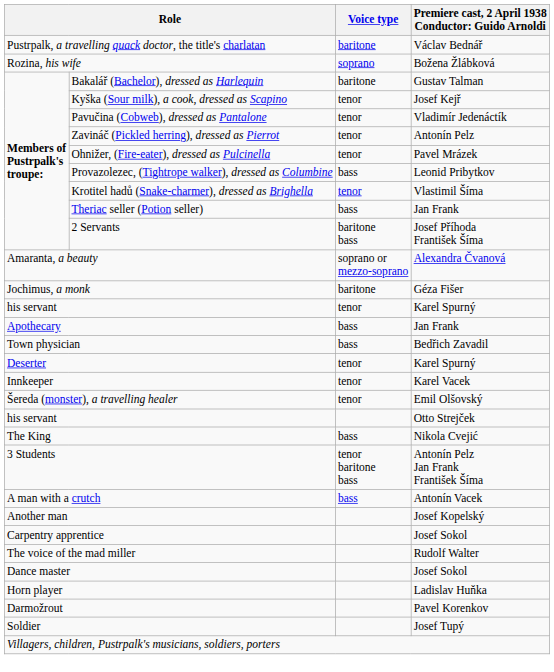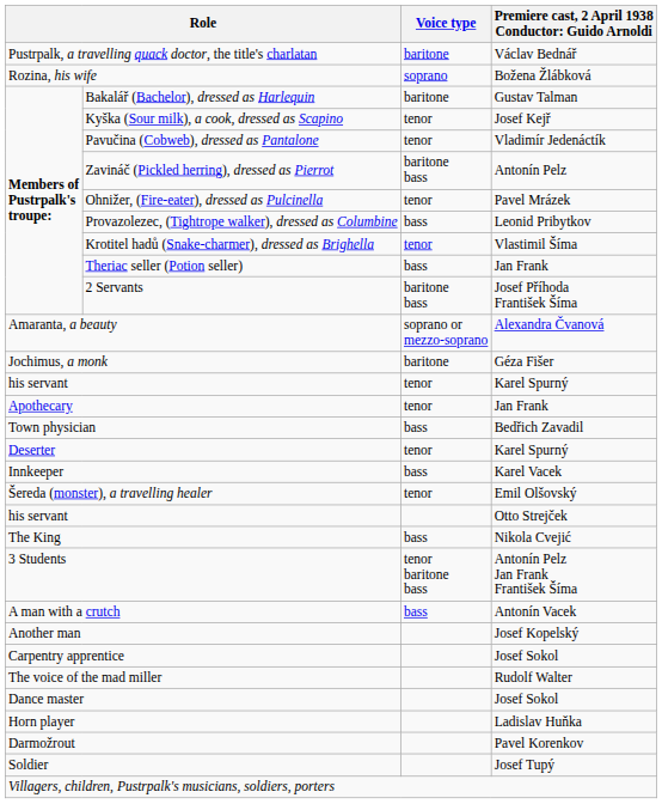 <table class="wikitable">
 <tr>
 <th colspan="2">Role</th>
 <th><a href='#'>Voice type</a></th>
 <th>Premiere cast, 2 April 1938<br>Conductor: Guido Arnoldi<br></th>
 </tr>
 <tr>
 <td colspan="2">Pustrpalk, <em>a travelling <a href='#'>quack</a> doctor</em>, the title's <a href='#'>charlatan</a></td>
 <td><a href='#'>baritone</a></td>
 <td>Václav Bednář</td>
 </tr>
 <tr>
 <td colspan="2">Rozina, <em>his wife</em></td>
 <td><a href='#'>soprano</a></td>
 <td>Božena Žlábková</td>
 </tr>
 <tr>
 <td rowspan="9" valign="center"><strong>Members of<br>Pustrpalk's<br>troupe:</strong></td>
 <td>Bakalář (<a href='#'>Bachelor</a>), <em>dressed as <a href='#'>Harlequin</a></em></td>
 <td>baritone</td>
 <td>Gustav Talman</td>
 </tr>
 <tr>
 <td>Kyška (<a href='#'>Sour milk</a>), <em>a cook, dressed as <a href='#'>Scapino</a></em></td>
 <td>tenor</td>
 <td>Josef Kejř</td>
 </tr>
 <tr>
 <td>Pavučina (<a href='#'>Cobweb</a>), <em>dressed as <a href='#'>Pantalone</a></em></td>
 <td>tenor</td>
 <td>Vladimír Jedenáctík</td>
 </tr>
 <tr>
 <td>Zavináč (<a href='#'>Pickled herring</a>), <em>dressed as <a href='#'>Pierrot</a></em></td>
-<td>tenor</td>
+<td>baritone<br>bass</td>
 <td>Antonín Pelz</td>
 </tr>
 <tr>
 <td>Ohnižer, (<a href='#'>Fire-eater</a>), <em>dressed as <a href='#'>Pulcinella</a></em></td>
 <td>tenor</td>
 <td>Pavel Mrázek</td>
 </tr>
 <tr>
 <td>Provazolezec, (<a href='#'>Tightrope walker</a>), <em>dressed as <a href='#'>Columbine</a></em></td>
 <td>bass</td>
 <td>Leonid Pribytkov</td>
 </tr>
 <tr>
 <td>Krotitel hadů (<a href='#'>Snake-charmer</a>), <em>dressed as <a href='#'>Brighella</a></em></td>
 <td><a href='#'>tenor</a></td>
 <td>Vlastimil Šíma</td>
 </tr>
 <tr>
 <td><a href='#'>Theriac</a> seller (<a href='#'>Potion</a> seller)</td>
 <td>bass</td>
 <td>Jan Frank</td>
 </tr>
 <tr valign="top">
 <td>2 Servants</td>
 <td>baritone<br>bass</td>
 <td>Josef Příhoda<br>František Šíma</td>
 </tr>
 <tr valign="top">
 <td colspan="2">Amaranta, <em>a beauty</em></td>
 <td>soprano or<br><a href='#'>mezzo-soprano</a></td>
 <td><a href='#'>Alexandra Čvanová</a></td>
 </tr>
 <tr>
 <td colspan="2">Jochimus, <em>a monk</em></td>
 <td>baritone</td>
 <td>Géza Fišer</td>
 </tr>
 <tr>
 <td colspan="2">his servant</td>
 <td>tenor</td>
 <td>Karel Spurný</td>
 </tr>
 <tr>
 <td colspan="2"><a href='#'>Apothecary</a></td>
-<td>bass</td>
+<td>tenor</td>
 <td>Jan Frank</td>
 </tr>
 <tr>
 <td colspan="2">Town physician</td>
 <td>bass</td>
 <td>Bedřich Zavadil</td>
 </tr>
 <tr>
 <td colspan="2"><a href='#'>Deserter</a></td>
 <td>tenor</td>
 <td>Karel Spurný</td>
 </tr>
 <tr>
 <td colspan="2">Innkeeper</td>
-<td>tenor</td>
+<td>bass</td>
 <td>Karel Vacek</td>
 </tr>
 <tr>
 <td colspan="2">Šereda (<a href='#'>monster</a>), <em>a travelling healer</em></td>
 <td>tenor</td>
 <td>Emil Olšovský</td>
 </tr>
 <tr>
 <td colspan="2">his servant</td>
 <td></td>
 <td>Otto Strejček</td>
 </tr>
 <tr>
 <td colspan="2">The King</td>
 <td>bass</td>
 <td>Nikola Cvejić</td>
 </tr>
 <tr valign="top">
 <td colspan="2">3 Students</td>
 <td>tenor<br>baritone<br>bass</td>
 <td>Antonín Pelz<br>Jan Frank<br>František Šíma</td>
 </tr>
 <tr>
 <td colspan="2">A man with a <a href='#'>crutch</a></td>
 <td><a href='#'>bass</a></td>
 <td>Antonín Vacek</td>
 </tr>
 <tr>
 <td colspan="2">Another man</td>
 <td></td>
 <td>Josef Kopelský</td>
 </tr>
 <tr>
 <td colspan="2">Carpentry apprentice</td>
 <td></td>
 <td>Josef Sokol</td>
 </tr>
 <tr>
 <td colspan="2">The voice of the mad miller</td>
 <td></td>
 <td>Rudolf Walter</td>
 </tr>
 <tr>
 <td colspan="2">Dance master</td>
 <td></td>
 <td>Josef Sokol</td>
 </tr>
 <tr>
 <td colspan="2">Horn player</td>
 <td></td>
 <td>Ladislav Huňka</td>
 </tr>
 <tr>
 <td colspan="2">Darmožrout</td>
 <td></td>
 <td>Pavel Korenkov</td>
 </tr>
 <tr>
 <td colspan="2">Soldier</td>
 <td></td>
 <td>Josef Tupý</td>
 </tr>
 <tr>
 <td colspan="4"><em>Villagers, children, Pustrpalk's musicians, soldiers, porters</em></td>
 </tr>
 </table>
